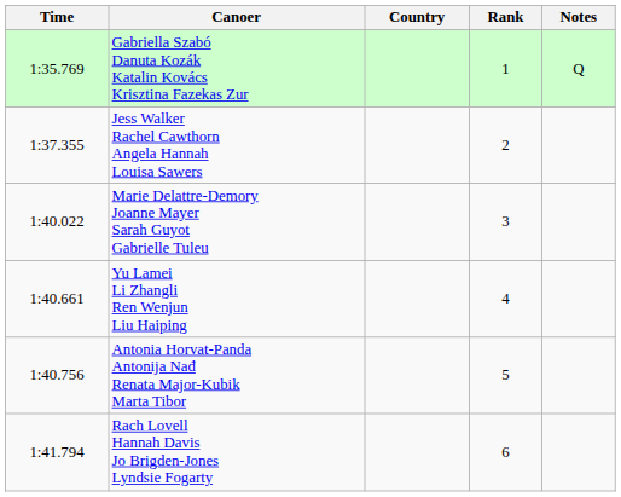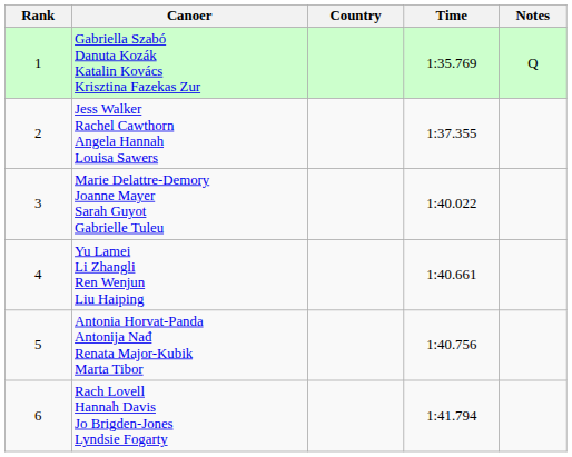 <table class="wikitable sortable" width=50% style="text-align:center;">
 <tr>
-<th>Time</th>
+<th>Rank</th>
 <th>Canoer</th>
 <th>Country</th>
-<th>Rank</th>
+<th>Time</th>
 <th>Notes</th>
 </tr>
 <tr bgcolor=ccffcc>
-<td>1:35.769</td>
+<td>1</td>
 <td align="left"><a href='#'>Gabriella Szabó</a><br><a href='#'>Danuta Kozák</a><br><a href='#'>Katalin Kovács</a><br><a href='#'>Krisztina Fazekas Zur</a></td>
 <td align="left"></td>
-<td>1</td>
+<td>1:35.769</td>
 <td>Q</td>
 </tr>
 <tr>
-<td>1:37.355</td>
+<td>2</td>
 <td align="left"><a href='#'>Jess Walker</a><br><a href='#'>Rachel Cawthorn</a><br><a href='#'>Angela Hannah</a><br><a href='#'>Louisa Sawers</a></td>
 <td align="left"></td>
-<td>2</td>
+<td>1:37.355</td>
 <td></td>
 </tr>
 <tr>
-<td>1:40.022</td>
+<td>3</td>
 <td align="left"><a href='#'>Marie Delattre-Demory</a><br><a href='#'>Joanne Mayer</a><br><a href='#'>Sarah Guyot</a><br><a href='#'>Gabrielle Tuleu</a></td>
 <td align="left"></td>
-<td>3</td>
+<td>1:40.022</td>
 <td></td>
 </tr>
 <tr>
-<td>1:40.661</td>
+<td>4</td>
 <td align="left"><a href='#'>Yu Lamei</a><br><a href='#'>Li Zhangli</a><br><a href='#'>Ren Wenjun</a><br><a href='#'>Liu Haiping</a></td>
 <td align="left"></td>
-<td>4</td>
+<td>1:40.661</td>
 <td></td>
 </tr>
 <tr>
-<td>1:40.756</td>
+<td>5</td>
 <td align="left"><a href='#'>Antonia Horvat-Panda</a><br><a href='#'>Antonija Nađ</a><br><a href='#'>Renata Major-Kubik</a><br><a href='#'>Marta Tibor</a></td>
 <td align="left"></td>
-<td>5</td>
+<td>1:40.756</td>
 <td></td>
 </tr>
 <tr>
-<td>1:41.794</td>
+<td>6</td>
 <td align="left"><a href='#'>Rach Lovell</a><br><a href='#'>Hannah Davis</a><br><a href='#'>Jo Brigden-Jones</a><br><a href='#'>Lyndsie Fogarty</a></td>
 <td align="left"></td>
-<td>6</td>
+<td>1:41.794</td>
 <td></td>
 </tr>
 </table>
